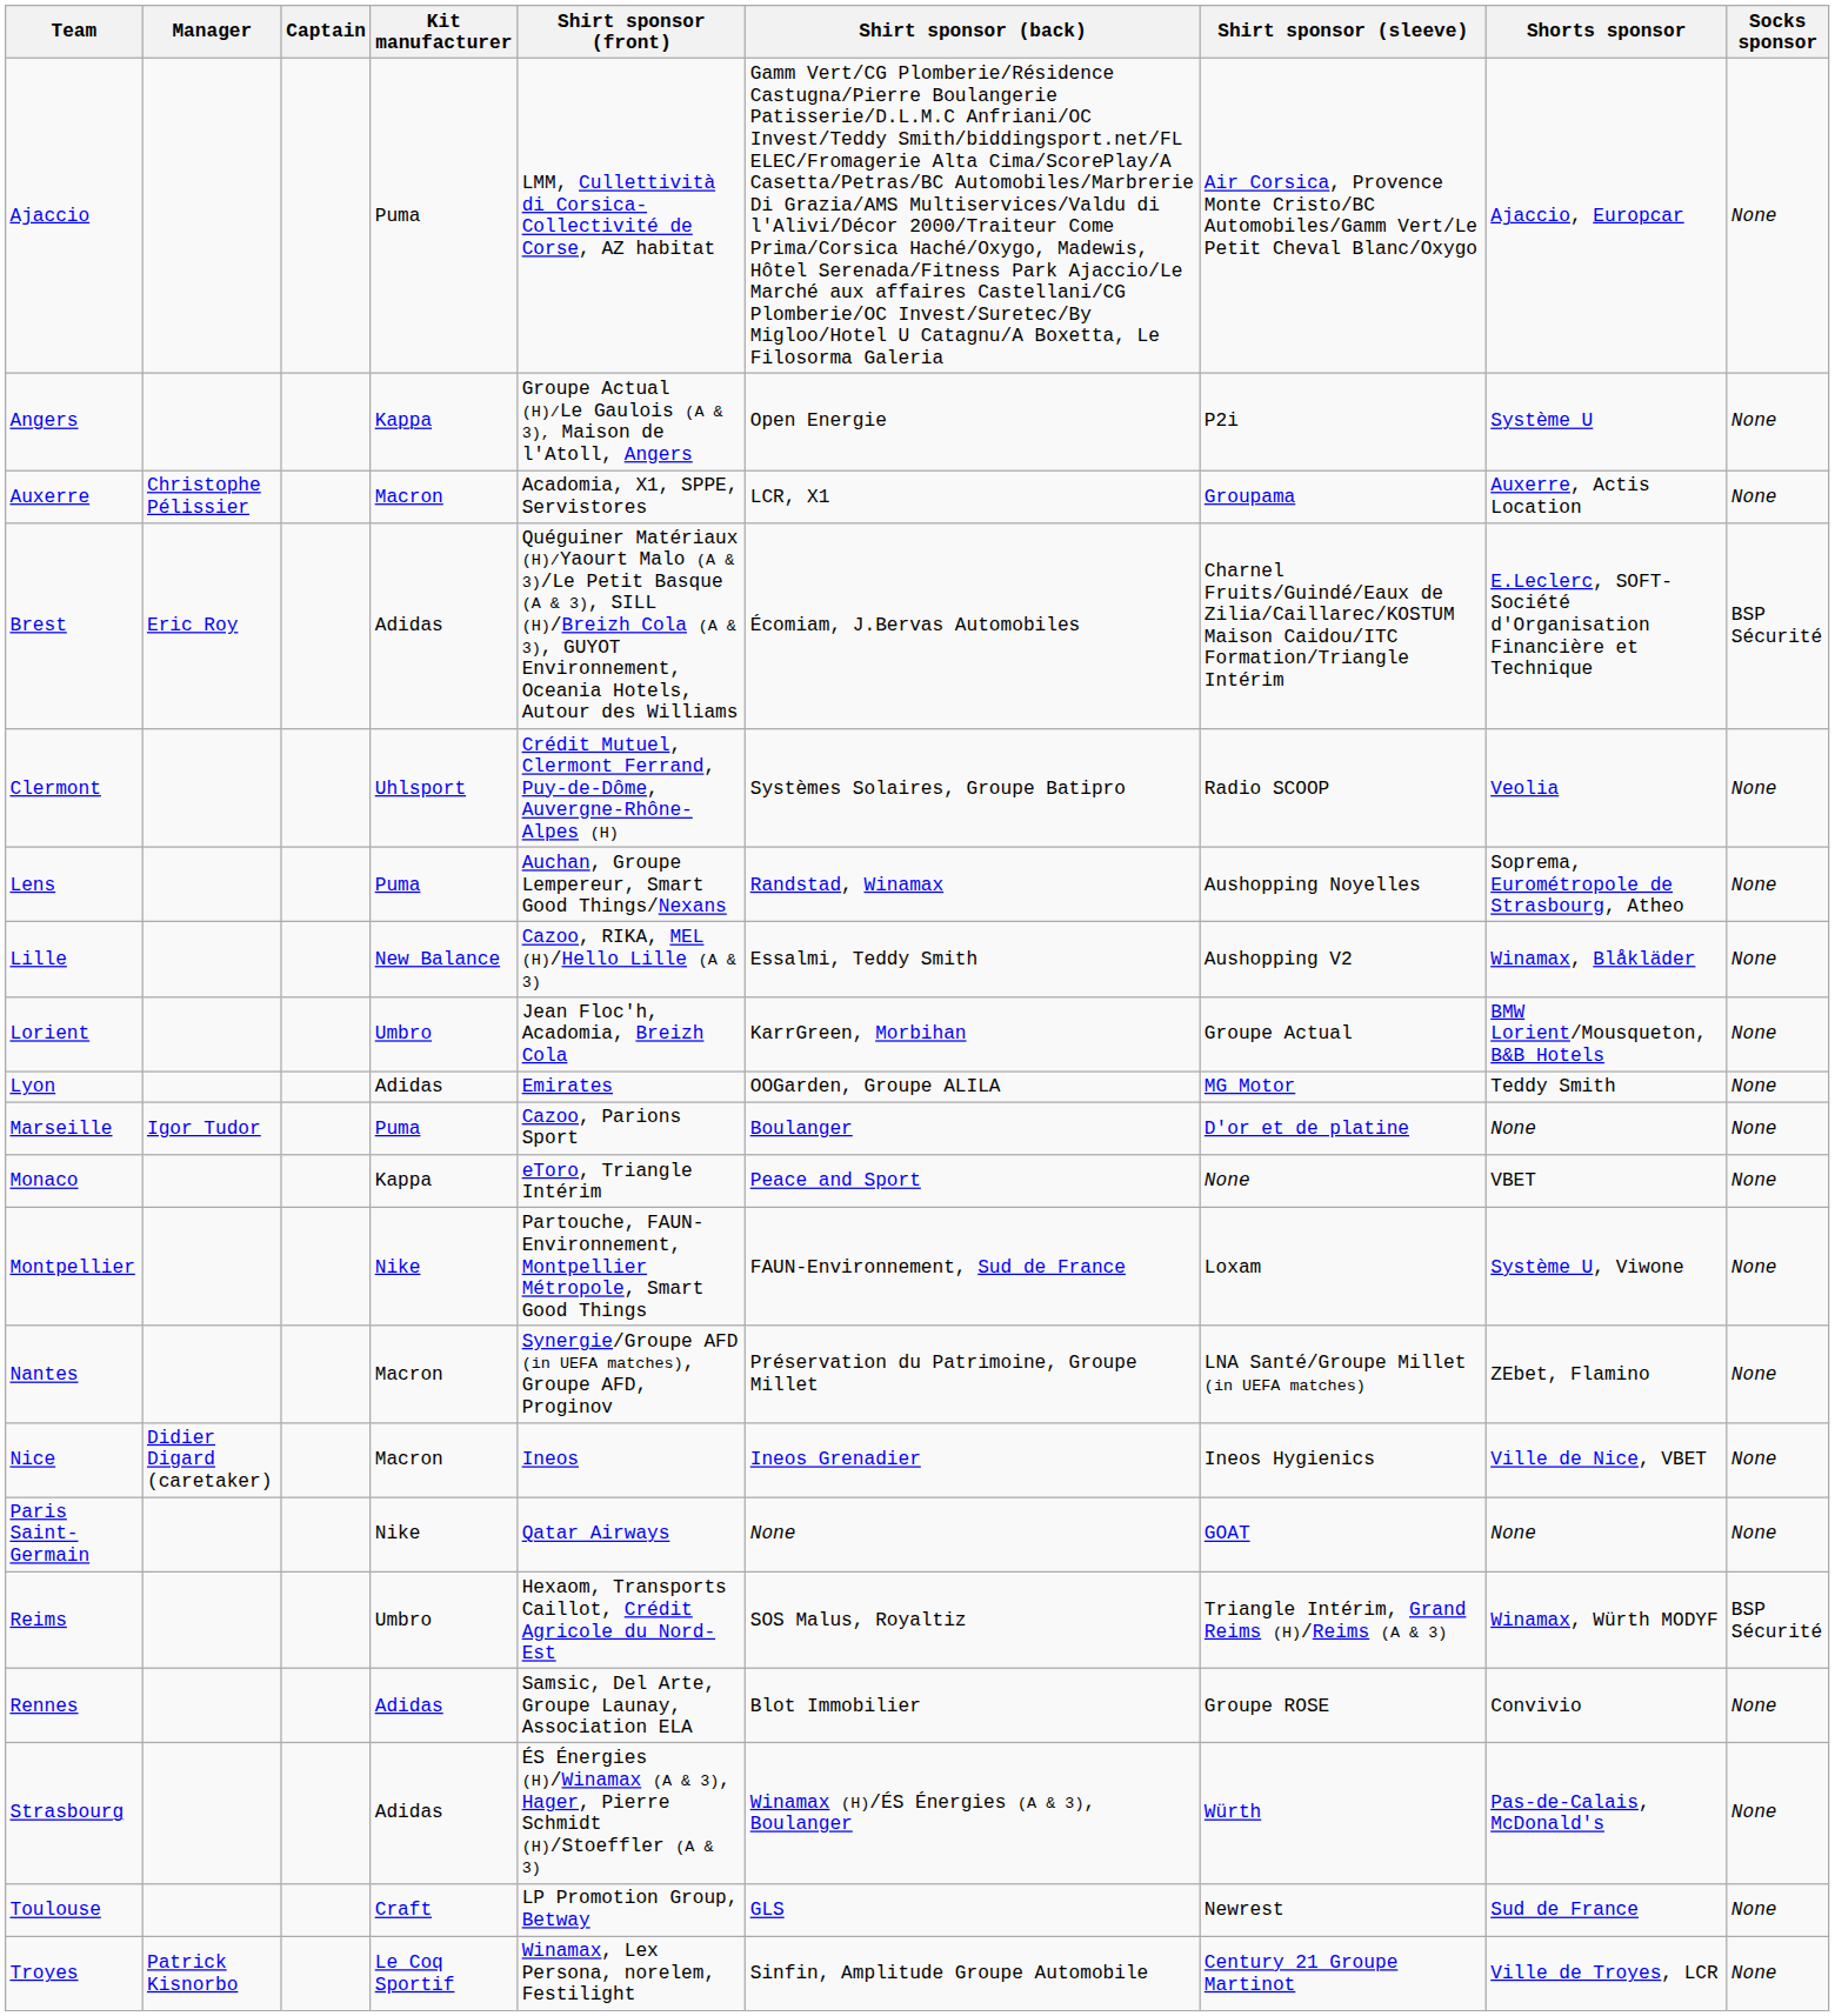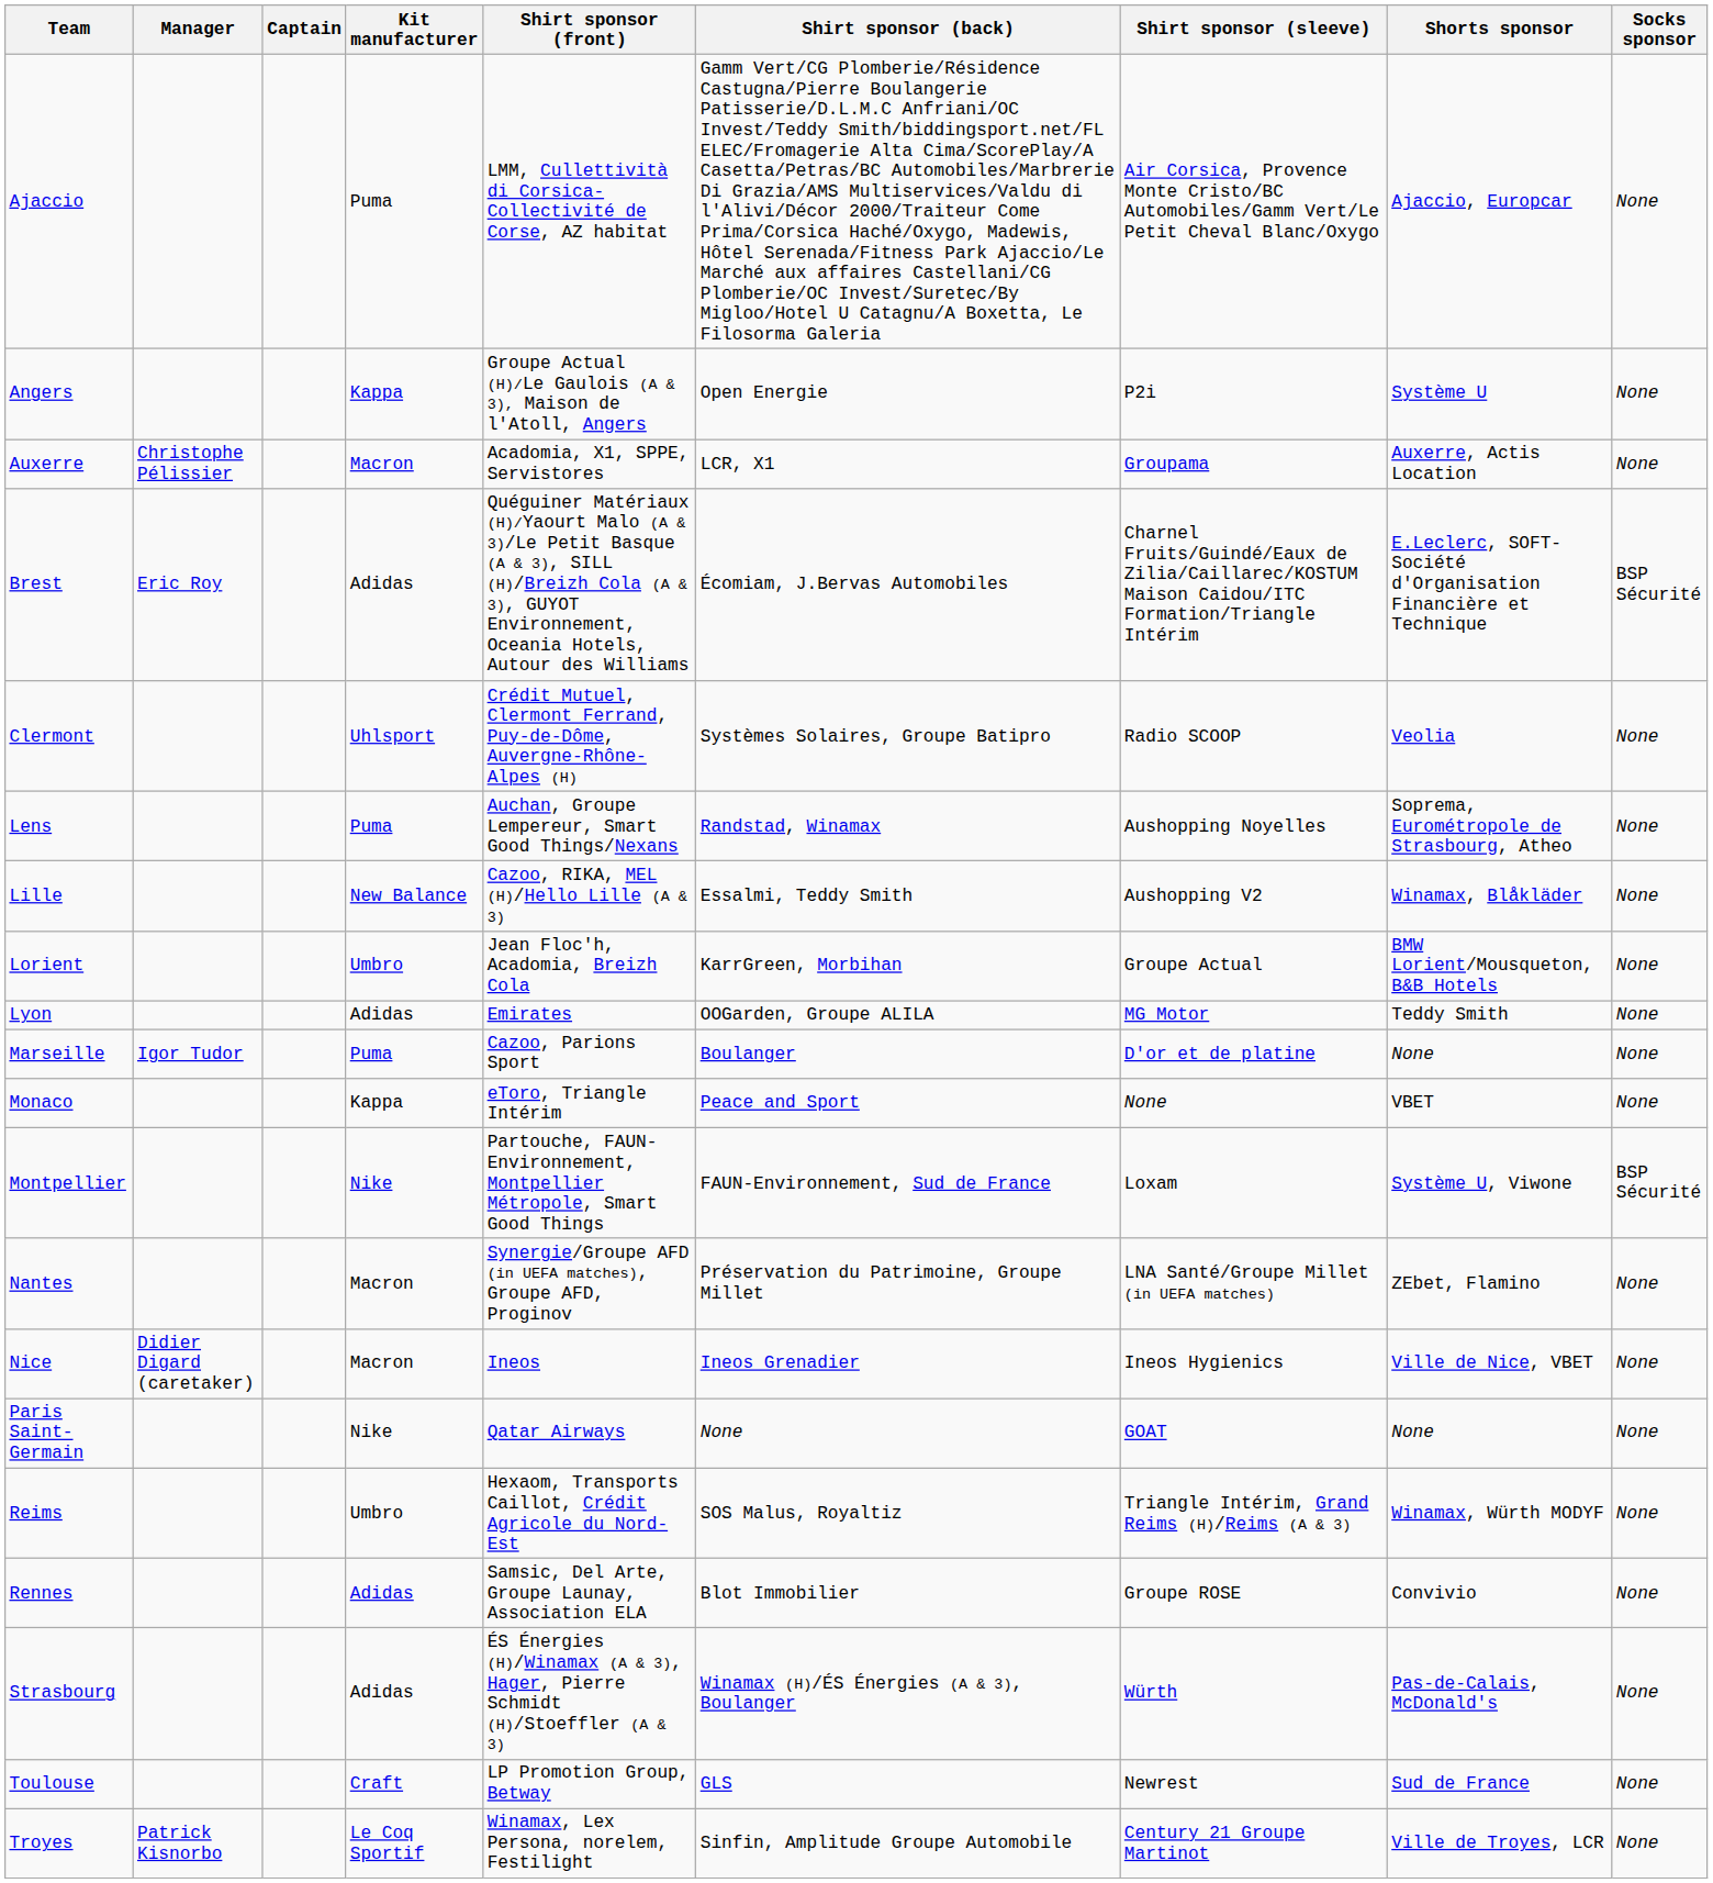 <table class="wikitable sortable" style="text-align: left;">
 <tr>
 <th>Team</th>
 <th>Manager</th>
 <th>Captain</th>
 <th>Kit manufacturer</th>
 <th>Shirt sponsor (front)</th>
 <th>Shirt sponsor (back)</th>
 <th>Shirt sponsor (sleeve)</th>
 <th>Shorts sponsor</th>
 <th>Socks sponsor</th>
 </tr>
 <tr>
 <td><a href='#'>Ajaccio</a></td>
 <td> </td>
 <td> </td>
 <td>Puma</td>
 <td>LMM, <a href='#'>Cullettività di Corsica-Collectivité de Corse</a>, AZ habitat</td>
 <td>Gamm Vert/CG Plomberie/Résidence Castugna/Pierre Boulangerie Patisserie/D.L.M.C Anfriani/OC Invest/Teddy Smith/biddingsport.net/FL ELEC/Fromagerie Alta Cima/ScorePlay/A Casetta/Petras/BC Automobiles/Marbrerie Di Grazia/AMS Multiservices/Valdu di l'Alivi/Décor 2000/Traiteur Come Prima/Corsica Haché/Oxygo, Madewis, Hôtel Serenada/Fitness Park Ajaccio/Le Marché aux affaires Castellani/CG Plomberie/OC Invest/Suretec/By Migloo/Hotel U Catagnu/A Boxetta, Le Filosorma Galeria</td>
 <td><a href='#'>Air Corsica</a>, Provence Monte Cristo/BC Automobiles/Gamm Vert/Le Petit Cheval Blanc/Oxygo</td>
 <td><a href='#'>Ajaccio</a>, <a href='#'>Europcar</a></td>
 <td><em>None</em></td>
 </tr>
 <tr>
 <td><a href='#'>Angers</a></td>
 <td> </td>
 <td> </td>
 <td><a href='#'>Kappa</a></td>
 <td>Groupe Actual <small>(H)/</small>Le Gaulois <small>(A & 3),</small> Maison de l'Atoll, <a href='#'>Angers</a></td>
 <td>Open Energie</td>
 <td>P2i</td>
 <td><a href='#'>Système U</a></td>
 <td><em>None</em></td>
 </tr>
 <tr>
 <td><a href='#'>Auxerre</a></td>
 <td> <a href='#'>Christophe Pélissier</a></td>
 <td> </td>
 <td><a href='#'>Macron</a></td>
 <td>Acadomia, X1, SPPE, Servistores</td>
 <td>LCR, X1</td>
 <td><a href='#'>Groupama</a></td>
 <td><a href='#'>Auxerre</a>, Actis Location</td>
 <td><em>None</em></td>
 </tr>
 <tr>
 <td><a href='#'>Brest</a></td>
 <td> <a href='#'>Eric Roy</a></td>
 <td> </td>
 <td>Adidas</td>
 <td>Quéguiner Matériaux <small>(H)/</small>Yaourt Malo <small>(A & 3)</small>/Le Petit Basque <small>(A & 3)</small>, SILL <small>(H)</small>/<a href='#'>Breizh Cola</a> <small>(A & 3)</small>, GUYOT Environnement, Oceania Hotels, Autour des Williams</td>
 <td>Écomiam, J.Bervas Automobiles</td>
 <td>Charnel Fruits/Guindé/Eaux de Zilia/Caillarec/KOSTUM Maison Caidou/ITC Formation/Triangle Intérim</td>
 <td><a href='#'>E.Leclerc</a>, SOFT-Société d'Organisation Financière et Technique</td>
 <td>BSP Sécurité</td>
 </tr>
 <tr>
 <td><a href='#'>Clermont</a></td>
 <td> </td>
 <td> </td>
 <td><a href='#'>Uhlsport</a></td>
 <td><a href='#'>Crédit Mutuel</a>, <a href='#'>Clermont Ferrand</a>, <a href='#'>Puy-de-Dôme</a>, <a href='#'>Auvergne-Rhône-Alpes</a> <small>(H)</small></td>
 <td>Systèmes Solaires, Groupe Batipro</td>
 <td>Radio SCOOP</td>
 <td><a href='#'>Veolia</a></td>
 <td><em>None</em></td>
 </tr>
 <tr>
 <td><a href='#'>Lens</a></td>
 <td> </td>
 <td> </td>
 <td><a href='#'>Puma</a></td>
 <td><a href='#'>Auchan</a>, Groupe Lempereur, Smart Good Things/<a href='#'>Nexans</a></td>
 <td><a href='#'>Randstad</a>, <a href='#'>Winamax</a></td>
 <td>Aushopping Noyelles</td>
 <td>Soprema, <a href='#'>Eurométropole de Strasbourg</a>, Atheo</td>
 <td><em>None</em></td>
 </tr>
 <tr>
 <td><a href='#'>Lille</a></td>
 <td> </td>
 <td> </td>
 <td><a href='#'>New Balance</a></td>
 <td><a href='#'>Cazoo</a>, RIKA, <a href='#'>MEL</a> <small>(H)</small>/<a href='#'>Hello Lille</a> <small>(A & 3)</small></td>
 <td>Essalmi, Teddy Smith</td>
 <td>Aushopping V2</td>
 <td><a href='#'>Winamax</a>, <a href='#'>Blåkläder</a></td>
 <td><em>None</em></td>
 </tr>
 <tr>
 <td><a href='#'>Lorient</a></td>
 <td> </td>
 <td> </td>
 <td><a href='#'>Umbro</a></td>
 <td>Jean Floc'h, Acadomia, <a href='#'>Breizh Cola</a></td>
 <td>KarrGreen, <a href='#'>Morbihan</a></td>
 <td>Groupe Actual</td>
 <td><a href='#'>BMW Lorient</a>/Mousqueton, <a href='#'>B&B Hotels</a></td>
 <td><em>None</em></td>
 </tr>
 <tr>
 <td><a href='#'>Lyon</a></td>
 <td> </td>
 <td> </td>
 <td>Adidas</td>
 <td><a href='#'>Emirates</a></td>
 <td>OOGarden, Groupe ALILA</td>
 <td><a href='#'>MG Motor</a></td>
 <td>Teddy Smith</td>
 <td><em>None</em></td>
 </tr>
 <tr>
 <td><a href='#'>Marseille</a></td>
 <td> <a href='#'>Igor Tudor</a></td>
 <td> </td>
 <td><a href='#'>Puma</a></td>
 <td><a href='#'>Cazoo</a>, Parions Sport</td>
 <td><a href='#'>Boulanger</a></td>
 <td><a href='#'>D'or et de platine</a></td>
 <td><em>None</em></td>
 <td><em>None</em></td>
 </tr>
 <tr>
 <td><a href='#'>Monaco</a></td>
 <td> </td>
 <td> </td>
 <td>Kappa</td>
 <td><a href='#'>eToro</a>, Triangle Intérim</td>
 <td><a href='#'>Peace and Sport</a></td>
 <td><em>None</em></td>
 <td>VBET</td>
 <td><em>None</em></td>
 </tr>
 <tr>
 <td><a href='#'>Montpellier</a></td>
 <td> </td>
 <td> </td>
 <td><a href='#'>Nike</a></td>
 <td>Partouche, FAUN-Environnement, <a href='#'>Montpellier Métropole</a>, Smart Good Things</td>
 <td>FAUN-Environnement, <a href='#'>Sud de France</a></td>
 <td>Loxam</td>
 <td><a href='#'>Système U</a>, Viwone</td>
-<td><em>None</em></td>
+<td>BSP Sécurité</td>
 </tr>
 <tr>
 <td><a href='#'>Nantes</a></td>
 <td> </td>
 <td> </td>
 <td>Macron</td>
 <td><a href='#'>Synergie</a>/Groupe AFD <small>(in UEFA matches)</small>, Groupe AFD, Proginov</td>
 <td>Préservation du Patrimoine, Groupe Millet</td>
 <td>LNA Santé/Groupe Millet <small>(in UEFA matches)</small></td>
 <td>ZEbet, Flamino</td>
 <td><em>None</em></td>
 </tr>
 <tr>
 <td><a href='#'>Nice</a></td>
 <td> <a href='#'>Didier Digard</a> (caretaker)</td>
 <td> </td>
 <td>Macron</td>
 <td><a href='#'>Ineos</a></td>
 <td><a href='#'>Ineos Grenadier</a></td>
 <td>Ineos Hygienics</td>
 <td><a href='#'>Ville de Nice</a>, VBET</td>
 <td><em>None</em></td>
 </tr>
 <tr>
 <td><a href='#'>Paris Saint-Germain</a></td>
 <td> </td>
 <td> </td>
 <td>Nike</td>
 <td><a href='#'>Qatar Airways</a></td>
 <td><em>None</em></td>
 <td><a href='#'>GOAT</a></td>
 <td><em>None</em></td>
 <td><em>None</em></td>
 </tr>
 <tr>
 <td><a href='#'>Reims</a></td>
 <td> </td>
 <td> </td>
 <td>Umbro</td>
 <td>Hexaom, Transports Caillot, <a href='#'>Crédit Agricole du Nord-Est</a></td>
 <td>SOS Malus, Royaltiz</td>
 <td>Triangle Intérim, <a href='#'>Grand Reims</a> <small>(H)</small>/<a href='#'>Reims</a> <small>(A & 3)</small></td>
 <td><a href='#'>Winamax</a>, Würth MODYF</td>
-<td>BSP Sécurité</td>
+<td><em>None</em></td>
 </tr>
 <tr>
 <td><a href='#'>Rennes</a></td>
 <td> </td>
 <td> </td>
 <td><a href='#'>Adidas</a></td>
 <td>Samsic, Del Arte, Groupe Launay, Association ELA</td>
 <td>Blot Immobilier</td>
 <td>Groupe ROSE</td>
 <td>Convivio</td>
 <td><em>None</em></td>
 </tr>
 <tr>
 <td><a href='#'>Strasbourg</a></td>
 <td> </td>
 <td> </td>
 <td>Adidas</td>
 <td>ÉS Énergies <small>(H)</small>/<a href='#'>Winamax</a> <small>(A & 3)</small>, <a href='#'>Hager</a>, Pierre Schmidt <small>(H)</small>/Stoeffler <small>(A & 3)</small></td>
 <td><a href='#'>Winamax</a> <small>(H)</small>/ÉS Énergies <small>(A & 3)</small>, <a href='#'>Boulanger</a></td>
 <td><a href='#'>Würth</a></td>
 <td><a href='#'>Pas-de-Calais</a>, <a href='#'>McDonald's</a></td>
 <td><em>None</em></td>
 </tr>
 <tr>
 <td><a href='#'>Toulouse</a></td>
 <td> </td>
 <td> </td>
 <td><a href='#'>Craft</a></td>
 <td>LP Promotion Group, <a href='#'>Betway</a></td>
 <td><a href='#'>GLS</a></td>
 <td>Newrest</td>
 <td><a href='#'>Sud de France</a></td>
 <td><em>None</em></td>
 </tr>
 <tr>
 <td><a href='#'>Troyes</a></td>
 <td> <a href='#'>Patrick Kisnorbo</a></td>
 <td> </td>
 <td><a href='#'>Le Coq Sportif</a></td>
 <td><a href='#'>Winamax</a>, Lex Persona, norelem, Festilight</td>
 <td>Sinfin, Amplitude Groupe Automobile</td>
 <td><a href='#'>Century 21 Groupe Martinot</a></td>
 <td><a href='#'>Ville de Troyes</a>, LCR</td>
 <td><em>None</em></td>
 </tr>
 </table>
